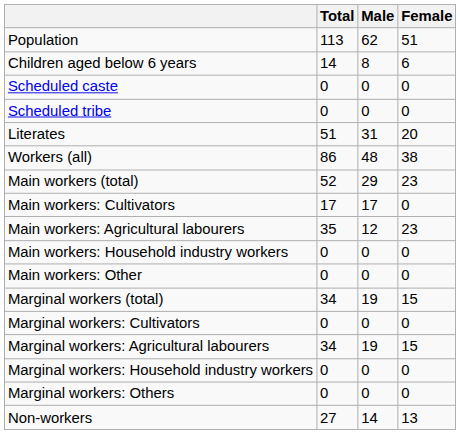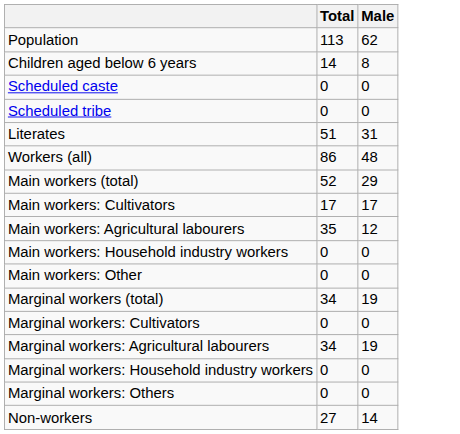 <table class="wikitable sortable">
 <tr>
 <th></th>
 <th>Total</th>
 <th>Male</th>
-<th>Female</th>
 </tr>
 <tr>
 <td>Population</td>
 <td>113</td>
 <td>62</td>
-<td>51</td>
 </tr>
 <tr>
 <td>Children aged below 6 years</td>
 <td>14</td>
 <td>8</td>
-<td>6</td>
 </tr>
 <tr>
 <td><a href='#'>Scheduled caste</a></td>
-<td>0</td>
 <td>0</td>
 <td>0</td>
 </tr>
 <tr>
 <td><a href='#'>Scheduled tribe</a></td>
 <td>0</td>
 <td>0</td>
-<td>0</td>
 </tr>
 <tr>
 <td>Literates</td>
 <td>51</td>
 <td>31</td>
-<td>20</td>
 </tr>
 <tr>
 <td>Workers (all)</td>
 <td>86</td>
 <td>48</td>
-<td>38</td>
 </tr>
 <tr>
 <td>Main workers (total)</td>
 <td>52</td>
 <td>29</td>
-<td>23</td>
 </tr>
 <tr>
 <td>Main workers: Cultivators</td>
 <td>17</td>
 <td>17</td>
-<td>0</td>
 </tr>
 <tr>
 <td>Main workers: Agricultural labourers</td>
 <td>35</td>
 <td>12</td>
-<td>23</td>
 </tr>
 <tr>
 <td>Main workers: Household industry workers</td>
-<td>0</td>
 <td>0</td>
 <td>0</td>
 </tr>
 <tr>
 <td>Main workers: Other</td>
 <td>0</td>
 <td>0</td>
-<td>0</td>
 </tr>
 <tr>
 <td>Marginal workers (total)</td>
 <td>34</td>
 <td>19</td>
-<td>15</td>
 </tr>
 <tr>
 <td>Marginal workers: Cultivators</td>
-<td>0</td>
 <td>0</td>
 <td>0</td>
 </tr>
 <tr>
 <td>Marginal workers: Agricultural labourers</td>
 <td>34</td>
 <td>19</td>
-<td>15</td>
 </tr>
 <tr>
 <td>Marginal workers: Household industry workers</td>
-<td>0</td>
 <td>0</td>
 <td>0</td>
 </tr>
 <tr>
 <td>Marginal workers: Others</td>
 <td>0</td>
 <td>0</td>
-<td>0</td>
 </tr>
 <tr>
 <td>Non-workers</td>
 <td>27</td>
 <td>14</td>
-<td>13</td>
 </tr>
 </table>
